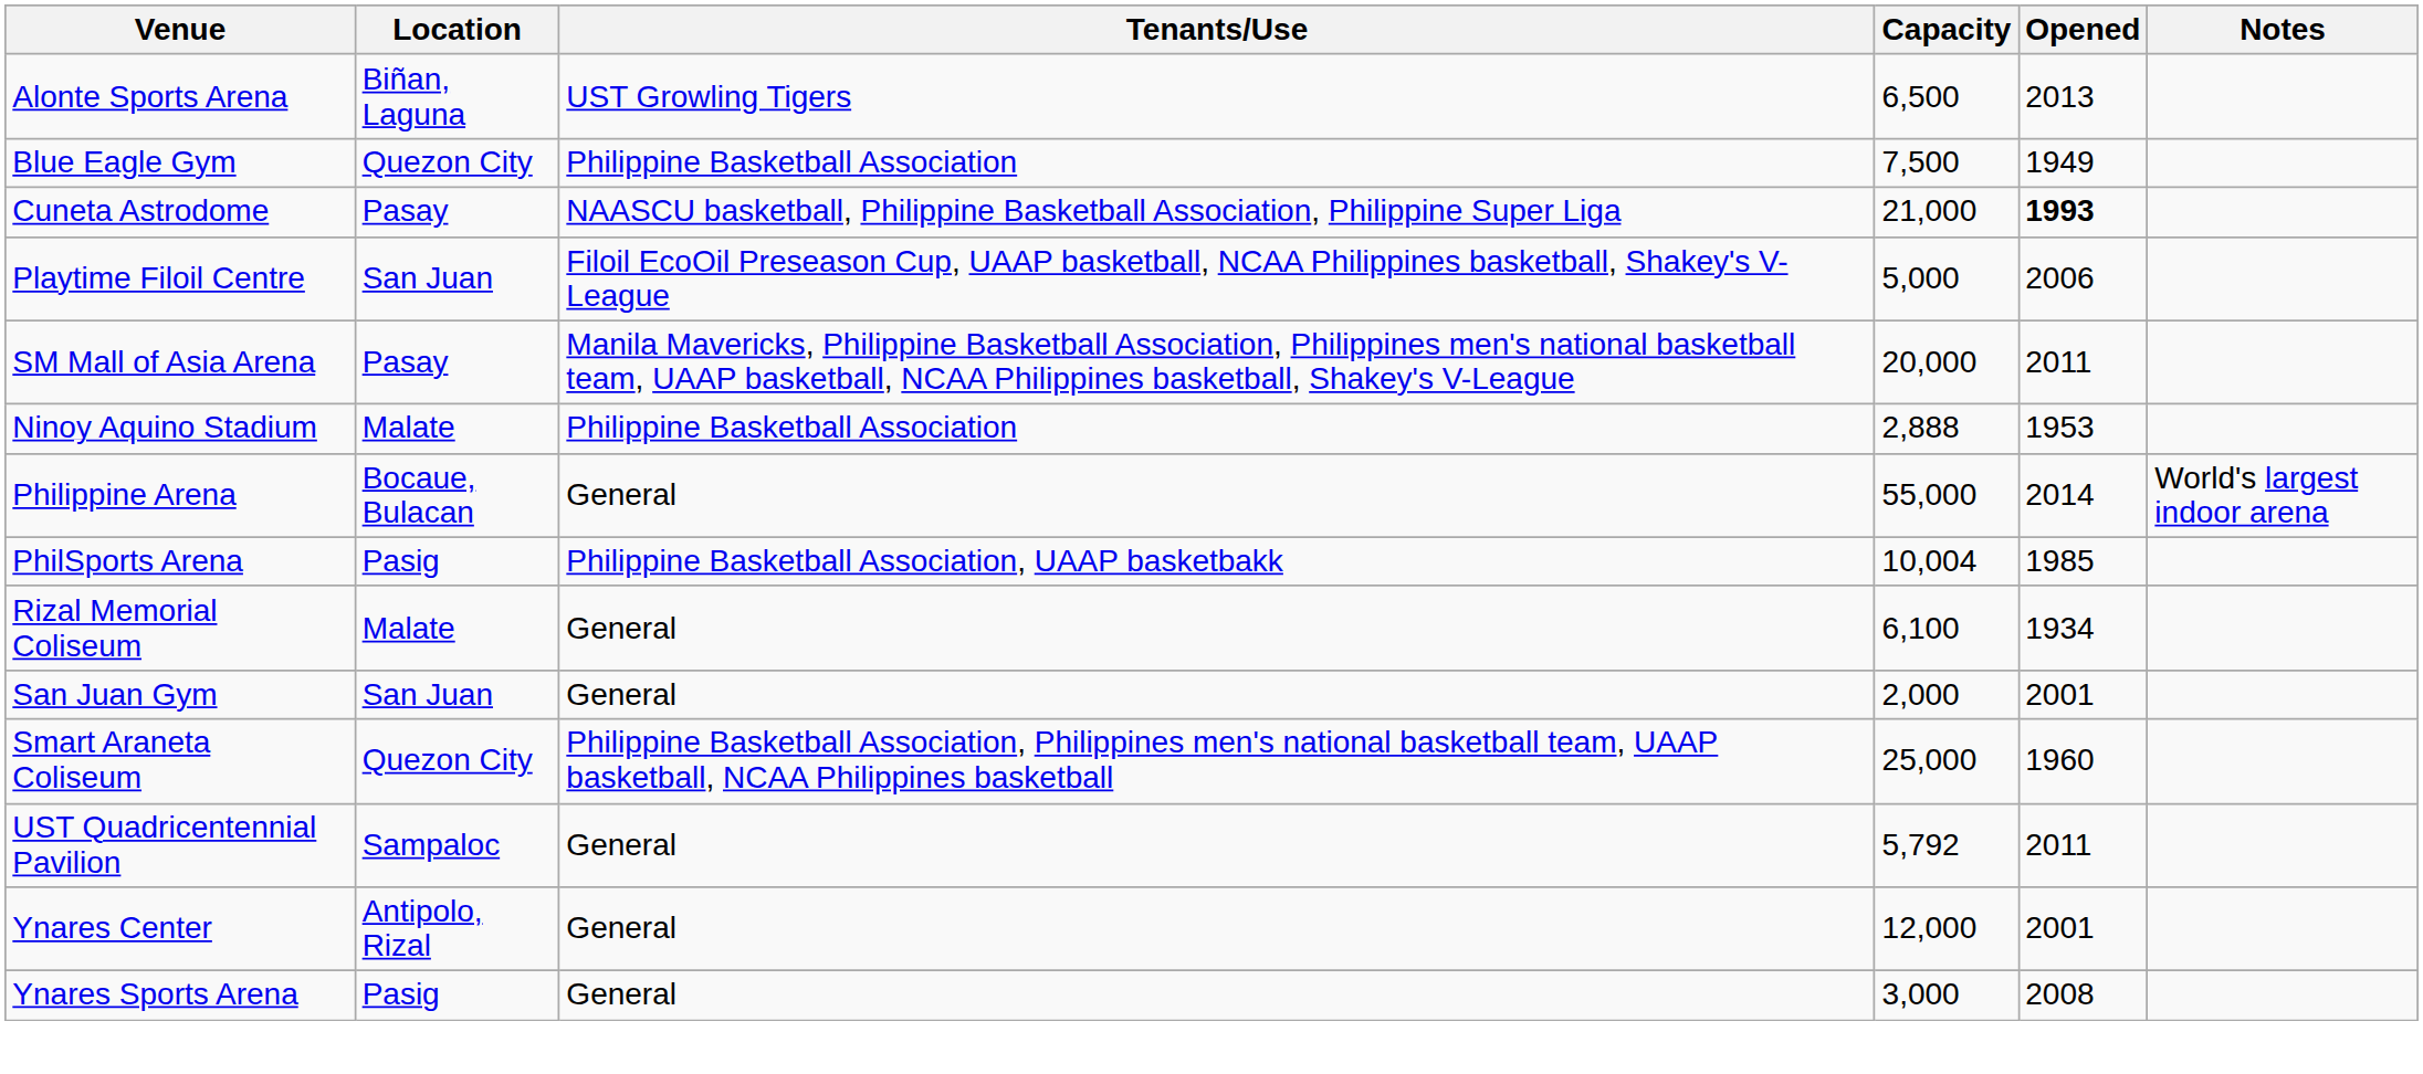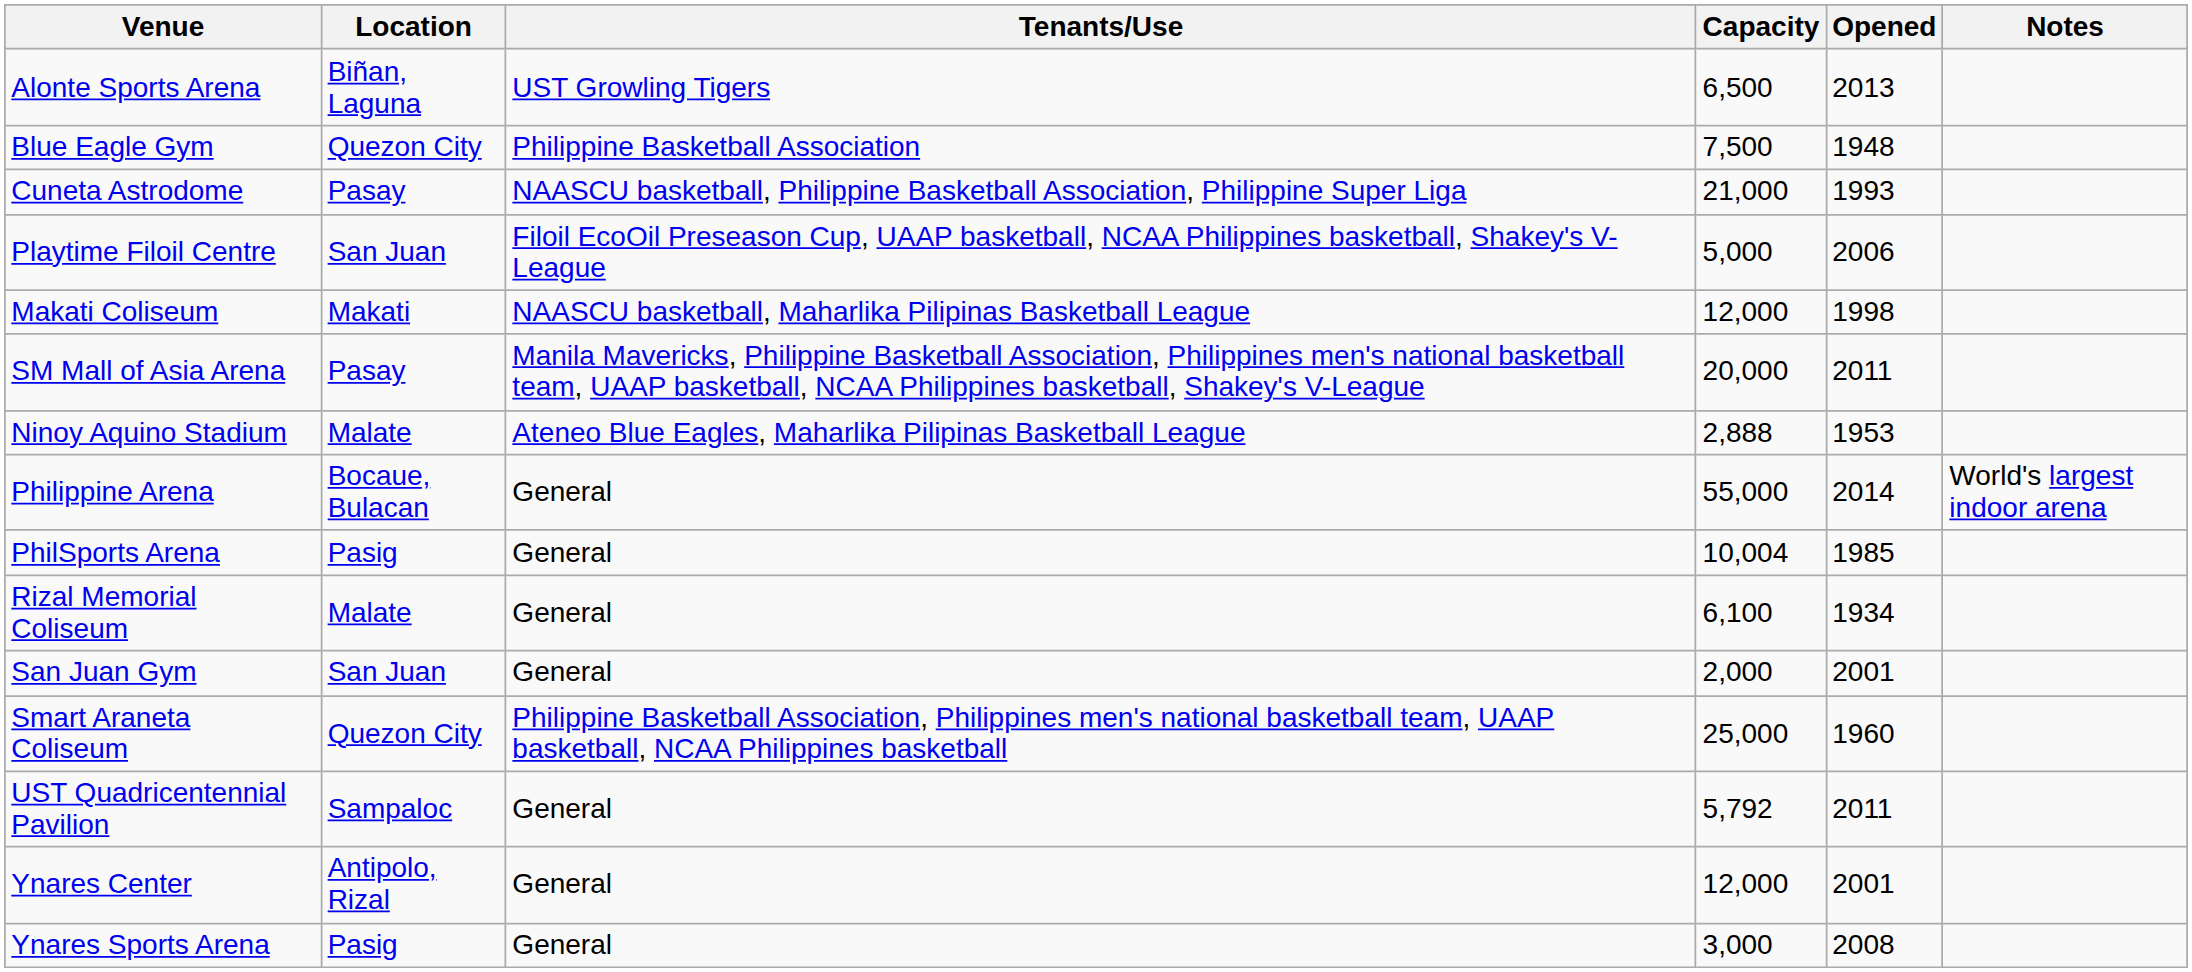 <table class="wikitable sortable">
 <tr>
 <th>Venue</th>
 <th>Location</th>
 <th>Tenants/Use</th>
 <th>Capacity</th>
 <th>Opened</th>
 <th>Notes</th>
 </tr>
 <tr>
 <td><a href='#'>Alonte Sports Arena</a></td>
 <td><a href='#'>Biñan, Laguna</a></td>
 <td><a href='#'>UST Growling Tigers</a></td>
 <td>6,500</td>
 <td>2013</td>
 <td></td>
 </tr>
 <tr>
 <td><a href='#'>Blue Eagle Gym</a></td>
 <td><a href='#'>Quezon City</a></td>
 <td><a href='#'>Philippine Basketball Association</a></td>
 <td>7,500</td>
-<td>1949</td>
+<td>1948</td>
 <td></td>
 </tr>
 <tr>
 <td><a href='#'>Cuneta Astrodome</a></td>
 <td><a href='#'>Pasay</a></td>
 <td><a href='#'>NAASCU basketball</a>, <a href='#'>Philippine Basketball Association</a>, <a href='#'>Philippine Super Liga</a></td>
 <td>21,000</td>
-<td><strong>1993</strong></td>
+<td>1993</td>
 <td></td>
 </tr>
 <tr>
 <td><a href='#'>Playtime Filoil Centre</a></td>
 <td><a href='#'>San Juan</a></td>
 <td><a href='#'>Filoil EcoOil Preseason Cup</a>, <a href='#'>UAAP basketball</a>, <a href='#'>NCAA Philippines basketball</a>, <a href='#'>Shakey's V-League</a></td>
 <td>5,000</td>
 <td>2006</td>
+<td></td>
+</tr>
+<tr>
+<td><a href='#'>Makati Coliseum</a></td>
+<td><a href='#'>Makati</a></td>
+<td><a href='#'>NAASCU basketball</a>, <a href='#'>Maharlika Pilipinas Basketball League</a></td>
+<td>12,000</td>
+<td>1998</td>
 <td></td>
 </tr>
 <tr>
 <td><a href='#'>SM Mall of Asia Arena</a></td>
 <td><a href='#'>Pasay</a></td>
 <td><a href='#'>Manila Mavericks</a>, <a href='#'>Philippine Basketball Association</a>, <a href='#'>Philippines men's national basketball team</a>, <a href='#'>UAAP basketball</a>, <a href='#'>NCAA Philippines basketball</a>, <a href='#'>Shakey's V-League</a></td>
 <td>20,000</td>
 <td>2011</td>
 <td></td>
 </tr>
 <tr>
 <td><a href='#'>Ninoy Aquino Stadium</a></td>
 <td><a href='#'>Malate</a></td>
-<td><a href='#'>Philippine Basketball Association</a></td>
+<td><a href='#'>Ateneo Blue Eagles</a>, <a href='#'>Maharlika Pilipinas Basketball League</a></td>
 <td>2,888</td>
 <td>1953</td>
 <td></td>
 </tr>
 <tr>
 <td><a href='#'>Philippine Arena</a></td>
 <td><a href='#'>Bocaue, Bulacan</a></td>
 <td>General</td>
 <td>55,000</td>
 <td>2014</td>
 <td>World's <a href='#'>largest indoor arena</a></td>
 </tr>
 <tr>
 <td><a href='#'>PhilSports Arena</a></td>
 <td><a href='#'>Pasig</a></td>
-<td><a href='#'>Philippine Basketball Association</a>, <a href='#'>UAAP basketbakk</a></td>
+<td>General</td>
 <td>10,004</td>
 <td>1985</td>
 <td></td>
 </tr>
 <tr>
 <td><a href='#'>Rizal Memorial Coliseum</a></td>
 <td><a href='#'>Malate</a></td>
 <td>General</td>
 <td>6,100</td>
 <td>1934</td>
 <td></td>
 </tr>
 <tr>
 <td><a href='#'>San Juan Gym</a></td>
 <td><a href='#'>San Juan</a></td>
 <td>General</td>
 <td>2,000</td>
 <td>2001</td>
 <td></td>
 </tr>
 <tr>
 <td><a href='#'>Smart Araneta Coliseum</a></td>
 <td><a href='#'>Quezon City</a></td>
 <td><a href='#'>Philippine Basketball Association</a>, <a href='#'>Philippines men's national basketball team</a>, <a href='#'>UAAP basketball</a>, <a href='#'>NCAA Philippines basketball</a></td>
 <td>25,000</td>
 <td>1960</td>
 <td></td>
 </tr>
 <tr>
 <td><a href='#'>UST Quadricentennial Pavilion</a></td>
 <td><a href='#'>Sampaloc</a></td>
 <td>General</td>
 <td>5,792</td>
 <td>2011</td>
 <td></td>
 </tr>
 <tr>
 <td><a href='#'>Ynares Center</a></td>
 <td><a href='#'>Antipolo, Rizal</a></td>
 <td>General</td>
 <td>12,000</td>
 <td>2001</td>
 <td></td>
 </tr>
 <tr>
 <td><a href='#'>Ynares Sports Arena</a></td>
 <td><a href='#'>Pasig</a></td>
 <td>General</td>
 <td>3,000</td>
 <td>2008</td>
 <td></td>
 </tr>
 </table>
